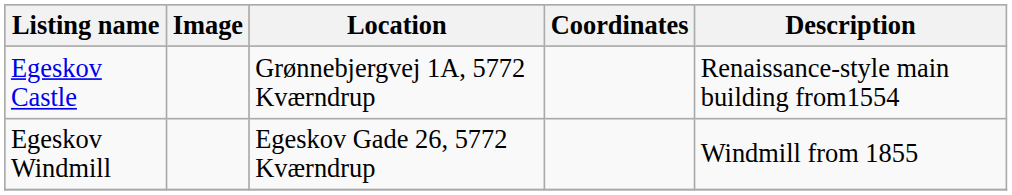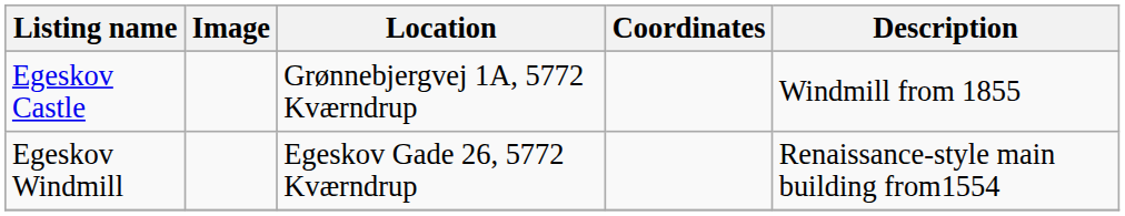 <table class="wikitable sortable">
 <tr>
 <th>Listing name</th>
 <th>Image</th>
 <th>Location</th>
 <th>Coordinates</th>
 <th>Description</th>
 </tr>
 <tr>
 <td><a href='#'>Egeskov Castle</a></td>
 <td></td>
 <td>Grønnebjergvej 1A, 5772 Kværndrup</td>
 <td></td>
-<td>Renaissance-style main building from1554</td>
+<td>Windmill from 1855</td>
 </tr>
 <tr>
 <td>Egeskov Windmill</td>
 <td></td>
 <td>Egeskov Gade 26, 5772 Kværndrup</td>
 <td></td>
-<td>Windmill from 1855</td>
+<td>Renaissance-style main building from1554</td>
 </tr>
 <tr>
 </tr>
 </table>
